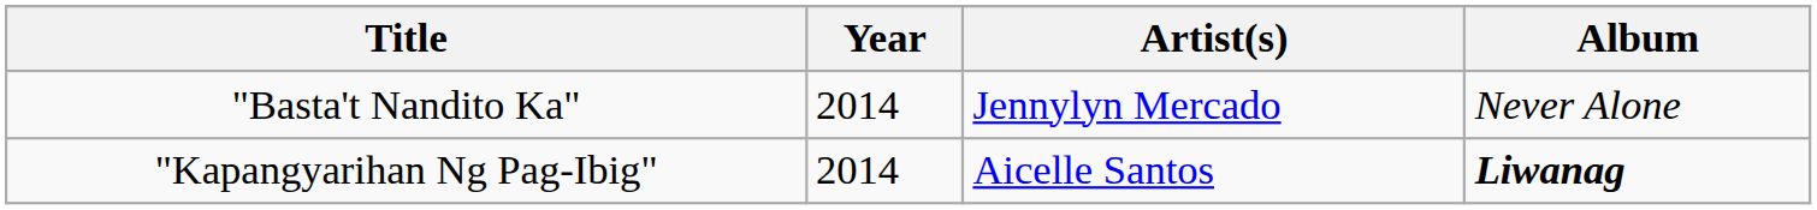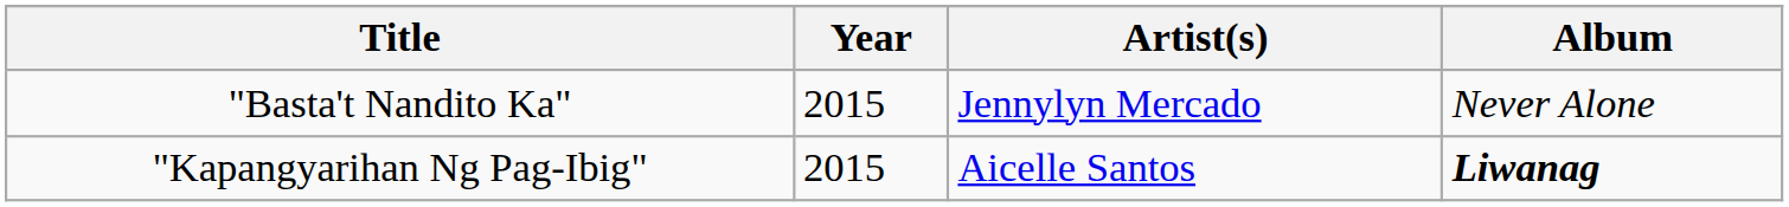 <table class="wikitable sortable" style="width:55%">
 <tr style="text-align:center;">
 </tr>
 <tr>
 <th>Title</th>
 <th>Year</th>
 <th>Artist(s)</th>
 <th>Album</th>
 </tr>
 <tr>
 <td align="center">"Basta't Nandito Ka"</td>
-<td>2014</td>
+<td>2015</td>
 <td><a href='#'>Jennylyn Mercado</a></td>
 <td><em>Never Alone</em></td>
 </tr>
 <tr>
 <td align="center">"Kapangyarihan Ng Pag-Ibig"</td>
-<td>2014</td>
+<td>2015</td>
 <td><a href='#'>Aicelle Santos</a></td>
 <td><strong><em>Liwanag</em></strong></td>
 </tr>
 </table>
